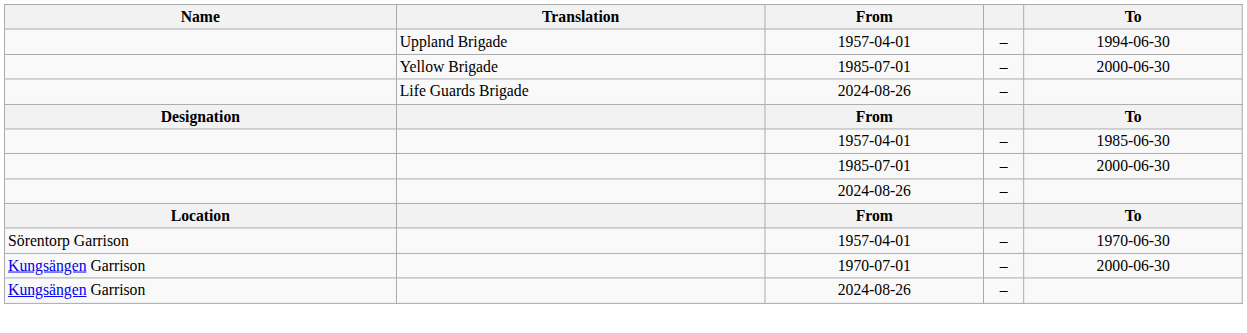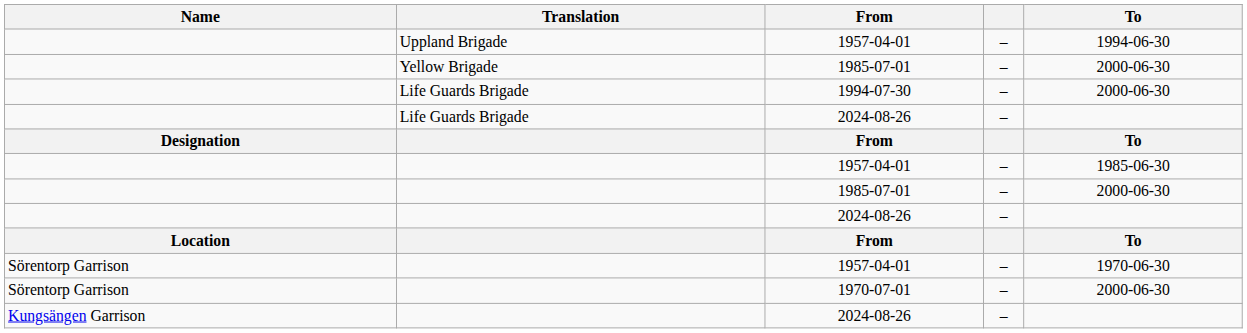 <table class="wikitable" style="width:100%;">
 <tr>
 <th>Name</th>
 <th>Translation</th>
 <th>From</th>
 <th></th>
 <th>To</th>
 </tr>
 <tr>
 <td></td>
 <td>Uppland Brigade</td>
 <td style="text-align:center;">1957-04-01</td>
 <td style="text-align:center;">–</td>
 <td style="text-align:center;">1994-06-30</td>
 </tr>
 <tr>
 <td></td>
 <td>Yellow Brigade</td>
 <td style="text-align:center;">1985-07-01</td>
+<td style="text-align:center;">–</td>
+<td style="text-align:center;">2000-06-30</td>
+</tr>
+<tr>
+<td></td>
+<td>Life Guards Brigade</td>
+<td style="text-align:center;">1994-07-30</td>
 <td style="text-align:center;">–</td>
 <td style="text-align:center;">2000-06-30</td>
 </tr>
 <tr>
 <td></td>
 <td>Life Guards Brigade</td>
 <td style="text-align:center;">2024-08-26</td>
 <td style="text-align:center;">–</td>
 <td></td>
 </tr>
 <tr>
 <th>Designation</th>
 <th></th>
 <th>From</th>
 <th></th>
 <th>To</th>
 </tr>
 <tr>
 <td></td>
 <td></td>
 <td style="text-align:center;">1957-04-01</td>
 <td style="text-align:center;">–</td>
 <td style="text-align:center;">1985-06-30</td>
 </tr>
 <tr>
 <td></td>
 <td></td>
 <td style="text-align:center;">1985-07-01</td>
 <td style="text-align:center;">–</td>
 <td style="text-align:center;">2000-06-30</td>
 </tr>
 <tr>
 <td></td>
 <td></td>
 <td style="text-align:center;">2024-08-26</td>
 <td style="text-align:center;">–</td>
 <td></td>
 </tr>
 <tr>
 <th>Location</th>
 <th></th>
 <th>From</th>
 <th></th>
 <th>To</th>
 </tr>
 <tr>
 <td>Sörentorp Garrison</td>
 <td></td>
 <td style="text-align:center;">1957-04-01</td>
 <td style="text-align:center;">–</td>
 <td style="text-align:center;">1970-06-30</td>
 </tr>
 <tr>
-<td><a href='#'>Kungsängen</a> Garrison</td>
+<td>Sörentorp Garrison</td>
 <td></td>
 <td style="text-align:center;">1970-07-01</td>
 <td style="text-align:center;">–</td>
 <td style="text-align:center;">2000-06-30</td>
 </tr>
 <tr>
 <td><a href='#'>Kungsängen</a> Garrison</td>
 <td></td>
 <td style="text-align:center;">2024-08-26</td>
 <td style="text-align:center;">–</td>
 <td></td>
 </tr>
 </table>
